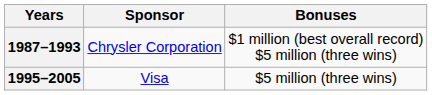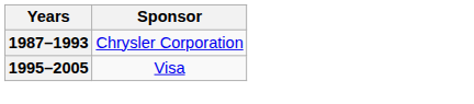 <table class="wikitable" style="text-align: center;">
 <tr>
 <th scope="col">Years</th>
 <th scope="col">Sponsor</th>
-<th scope="col">Bonuses</th>
 </tr>
 <tr>
 <th scope="row">1987–1993</th>
 <td><a href='#'>Chrysler Corporation</a></td>
-<td>$1 million (best overall record)<br>$5 million (three wins)</td>
 </tr>
 <tr>
 <th scope="row">1995–2005</th>
 <td><a href='#'>Visa</a></td>
-<td>$5 million (three wins)</td>
 </tr>
 </table>
